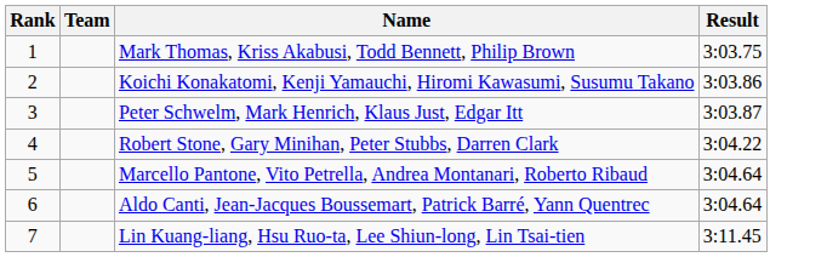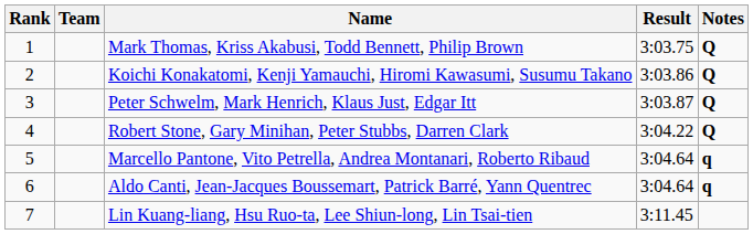 <table class="sortable wikitable">
 <tr>
 <th>Rank</th>
 <th>Team</th>
 <th>Name</th>
 <th>Result</th>
+<th>Notes</th>
 </tr>
 <tr>
 <td align="center">1</td>
 <td></td>
 <td><a href='#'>Mark Thomas</a>, <a href='#'>Kriss Akabusi</a>, <a href='#'>Todd Bennett</a>, <a href='#'>Philip Brown</a></td>
 <td>3:03.75</td>
+<td><strong>Q</strong></td>
 </tr>
 <tr>
 <td align="center">2</td>
 <td></td>
 <td><a href='#'>Koichi Konakatomi</a>, <a href='#'>Kenji Yamauchi</a>, <a href='#'>Hiromi Kawasumi</a>, <a href='#'>Susumu Takano</a></td>
 <td>3:03.86</td>
+<td><strong>Q</strong></td>
 </tr>
 <tr>
 <td align="center">3</td>
 <td></td>
 <td><a href='#'>Peter Schwelm</a>, <a href='#'>Mark Henrich</a>, <a href='#'>Klaus Just</a>, <a href='#'>Edgar Itt</a></td>
 <td>3:03.87</td>
+<td><strong>Q</strong></td>
 </tr>
 <tr>
 <td align="center">4</td>
 <td></td>
 <td><a href='#'>Robert Stone</a>, <a href='#'>Gary Minihan</a>, <a href='#'>Peter Stubbs</a>, <a href='#'>Darren Clark</a></td>
 <td>3:04.22</td>
+<td><strong>Q</strong></td>
 </tr>
 <tr>
 <td align="center">5</td>
 <td></td>
 <td><a href='#'>Marcello Pantone</a>, <a href='#'>Vito Petrella</a>, <a href='#'>Andrea Montanari</a>, <a href='#'>Roberto Ribaud</a></td>
 <td>3:04.64</td>
+<td><strong>q</strong></td>
 </tr>
 <tr>
 <td align="center">6</td>
 <td></td>
 <td><a href='#'>Aldo Canti</a>, <a href='#'>Jean-Jacques Boussemart</a>, <a href='#'>Patrick Barré</a>, <a href='#'>Yann Quentrec</a></td>
 <td>3:04.64</td>
+<td><strong>q</strong></td>
 </tr>
 <tr>
 <td align="center">7</td>
 <td></td>
 <td><a href='#'>Lin Kuang-liang</a>, <a href='#'>Hsu Ruo-ta</a>, <a href='#'>Lee Shiun-long</a>, <a href='#'>Lin Tsai-tien</a></td>
 <td>3:11.45</td>
+<td></td>
 </tr>
 </table>
